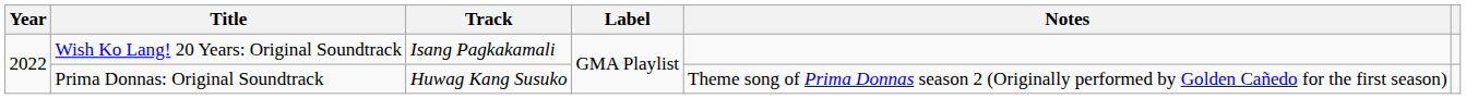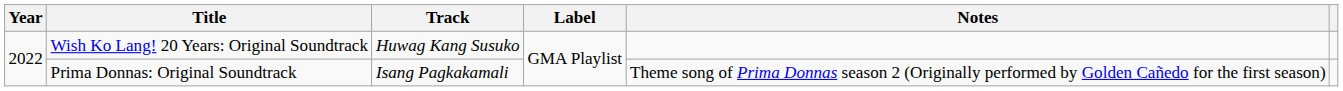 <table class="wikitable">
 <tr>
 <th>Year</th>
 <th>Title</th>
 <th>Track</th>
 <th>Label</th>
 <th>Notes</th>
 <th></th>
 </tr>
 <tr>
 <td rowspan="2">2022</td>
 <td><a href='#'>Wish Ko Lang!</a> 20 Years: Original Soundtrack</td>
-<td><em>Isang Pagkakamali</em></td>
+<td><em>Huwag Kang Susuko</em></td>
 <td rowspan="2">GMA Playlist</td>
 <td></td>
 <td></td>
 </tr>
 <tr>
 <td>Prima Donnas: Original Soundtrack</td>
-<td><em>Huwag Kang Susuko</em></td>
+<td><em>Isang Pagkakamali</em></td>
 <td>Theme song of <em><a href='#'>Prima Donnas</a></em> season 2 (Originally performed by <a href='#'>Golden Cañedo</a> for the first season)</td>
 <td></td>
 </tr>
 </table>
